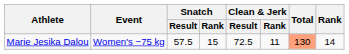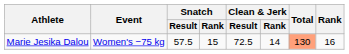 <table class="wikitable" style="font-size:90%">
 <tr>
 <th rowspan="2">Athlete</th>
 <th rowspan="2">Event</th>
 <th colspan="2">Snatch</th>
 <th colspan="2">Clean & Jerk</th>
 <th rowspan="2">Total</th>
 <th rowspan="2">Rank</th>
 </tr>
 <tr style="font-size:95%">
 <th>Result</th>
 <th>Rank</th>
 <th>Result</th>
 <th>Rank</th>
 </tr>
 <tr align=center>
 <td align=left><a href='#'>Marie Jesika Dalou</a></td>
 <td align=left><a href='#'>Women's −75 kg</a></td>
 <td>57.5</td>
 <td>15</td>
 <td>72.5</td>
-<td>11</td>
+<td>14</td>
 <td style="background: lightsalmon;">130</td>
-<td>14</td>
+<td>16</td>
 </tr>
 </table>
